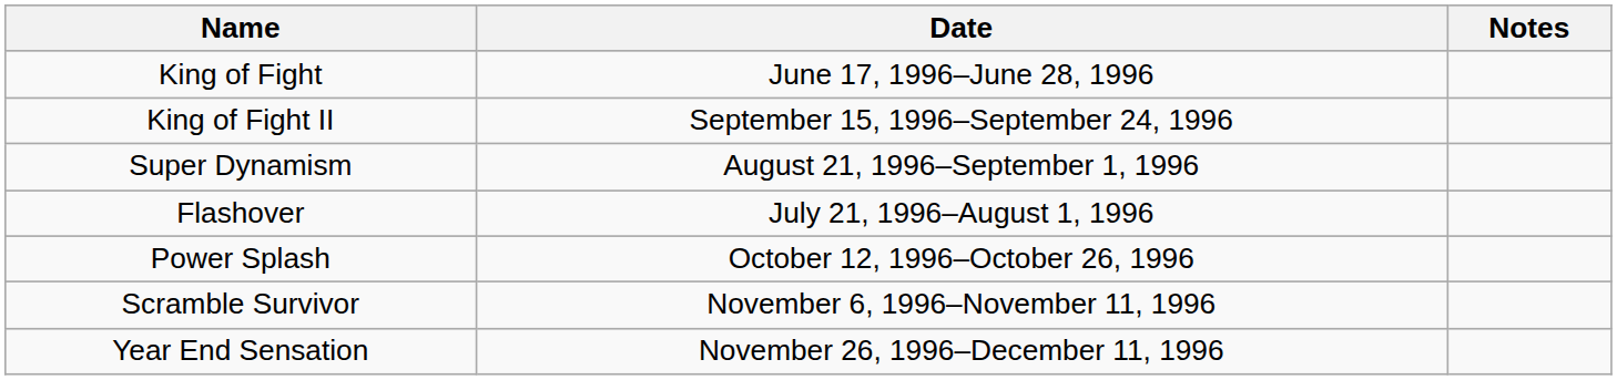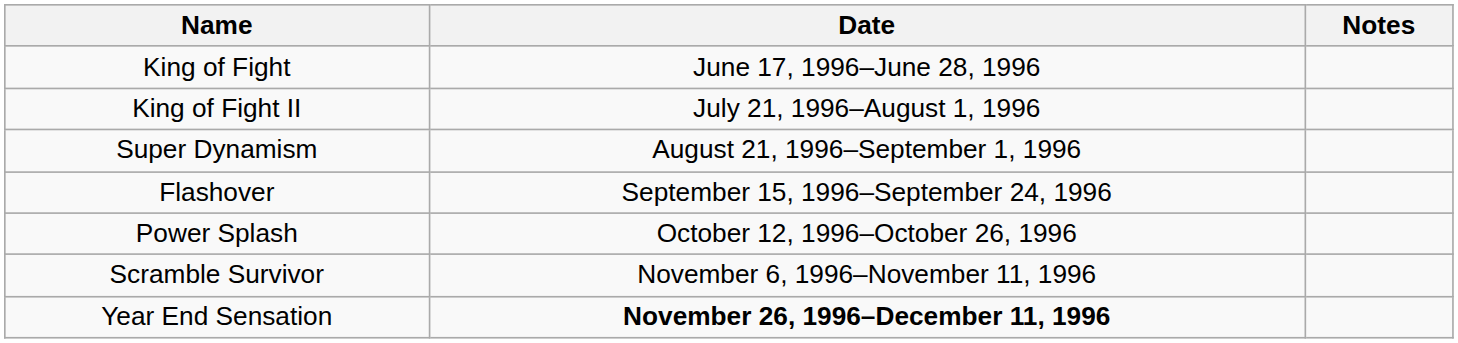 <table class="wikitable" width="100%">
 <tr>
 <th>Name</th>
 <th>Date</th>
 <th>Notes</th>
 </tr>
 <tr align=center>
 <td>King of Fight</td>
 <td>June 17, 1996–June 28, 1996</td>
 <td></td>
 </tr>
 <tr align=center>
 <td>King of Fight II</td>
-<td>September 15, 1996–September 24, 1996</td>
+<td>July 21, 1996–August 1, 1996</td>
 <td></td>
 </tr>
 <tr align=center>
 <td>Super Dynamism</td>
 <td>August 21, 1996–September 1, 1996</td>
 <td></td>
 </tr>
 <tr align=center>
 <td>Flashover</td>
-<td>July 21, 1996–August 1, 1996</td>
+<td>September 15, 1996–September 24, 1996</td>
 <td></td>
 </tr>
 <tr align=center>
 <td>Power Splash</td>
 <td>October 12, 1996–October 26, 1996</td>
 <td></td>
 </tr>
 <tr align=center>
 <td>Scramble Survivor</td>
 <td>November 6, 1996–November 11, 1996</td>
 <td></td>
 </tr>
 <tr align=center>
 <td>Year End Sensation</td>
-<td>November 26, 1996–December 11, 1996</td>
+<td><strong>November 26, 1996–December 11, 1996</strong></td>
 <td></td>
 </tr>
 </table>
